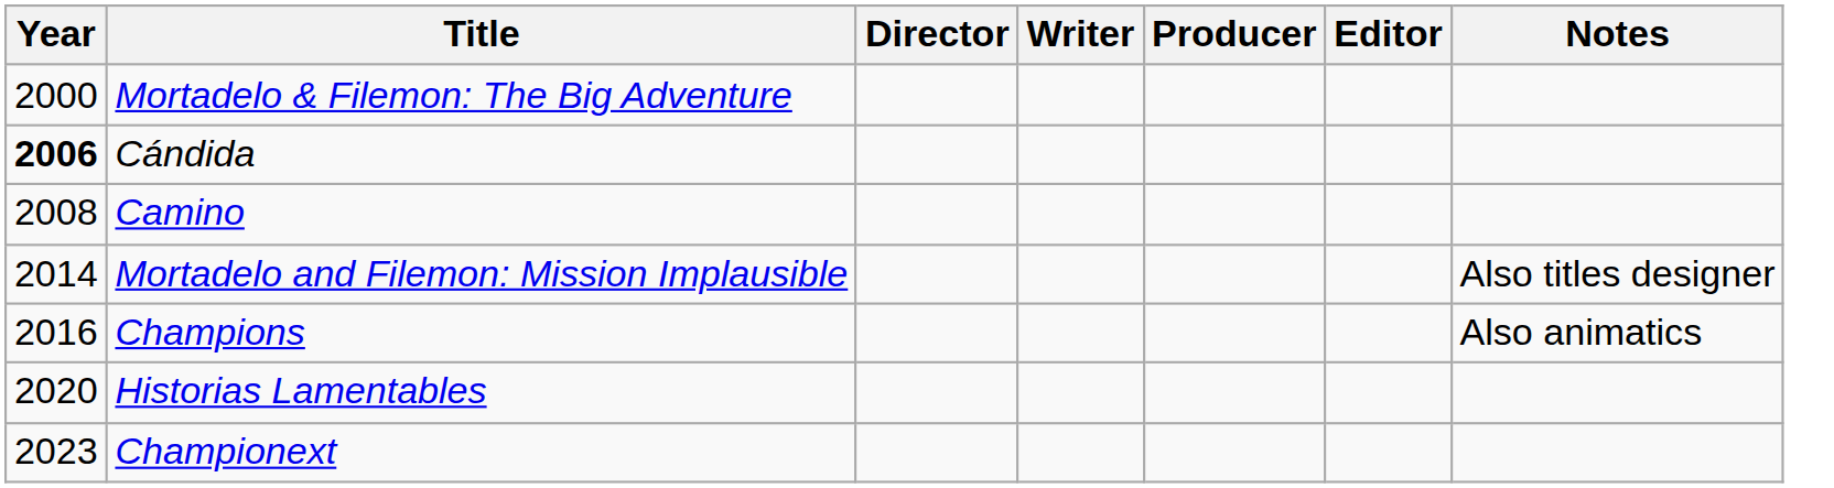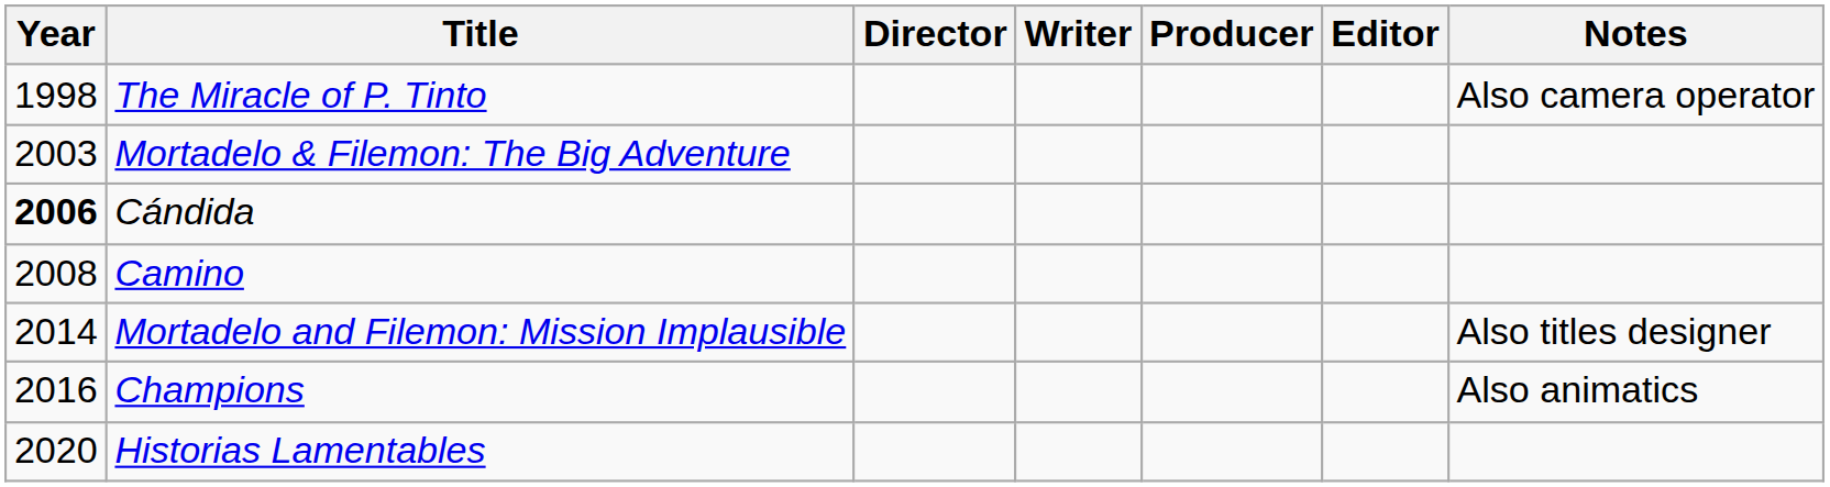 <table class="wikitable ">
 <tr>
 <th>Year</th>
 <th>Title</th>
 <th>Director</th>
 <th>Writer</th>
 <th>Producer</th>
 <th>Editor</th>
 <th>Notes</th>
 </tr>
 <tr>
-<td>2000</td>
+<td>1998</td>
+<td><em><a href='#'>The Miracle of P. Tinto</a></em></td>
+<td></td>
+<td></td>
+<td></td>
+<td></td>
+<td>Also camera operator</td>
+</tr>
+<tr>
+<td>2003</td>
 <td><em><a href='#'>Mortadelo & Filemon: The Big Adventure</a></em></td>
 <td></td>
 <td></td>
 <td></td>
 <td></td>
 <td></td>
 </tr>
 <tr>
 <td><strong>2006</strong></td>
 <td><em>Cándida</em></td>
 <td></td>
 <td></td>
 <td></td>
 <td></td>
 <td></td>
 </tr>
 <tr>
 <td>2008</td>
 <td><em><a href='#'>Camino</a></em></td>
 <td></td>
 <td></td>
 <td></td>
 <td></td>
 <td></td>
 </tr>
 <tr>
 <td>2014</td>
 <td><em><a href='#'>Mortadelo and Filemon: Mission Implausible</a></em></td>
 <td></td>
 <td></td>
 <td></td>
 <td></td>
 <td>Also titles designer</td>
 </tr>
 <tr>
 <td>2016</td>
 <td><em><a href='#'>Champions</a></em></td>
 <td></td>
 <td></td>
 <td></td>
 <td></td>
 <td>Also animatics</td>
 </tr>
 <tr>
 <td>2020</td>
 <td><em><a href='#'>Historias Lamentables</a></em></td>
 <td></td>
 <td></td>
 <td></td>
 <td></td>
 <td></td>
 </tr>
-<tr>
-<td>2023</td>
-<td><em><a href='#'>Championext</a></em></td>
-<td></td>
-<td></td>
-<td></td>
-<td></td>
-<td></td>
-</tr>
 </table>
